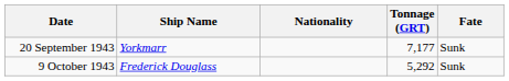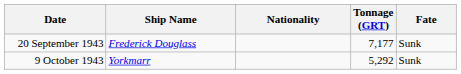 <table class="wikitable sortable">
 <tr>
 <th width="140px">Date</th>
 <th width="180px">Ship Name</th>
 <th width="160px">Nationality</th>
 <th width="25px">Tonnage<br>(<a href='#'>GRT</a>)</th>
 <th width="80px">Fate</th>
 </tr>
 <tr>
 <td align="right">20 September 1943</td>
-<td align="left"><a href='#'><em>Yorkmarr</em></a></td>
+<td align="left"><a href='#'><em>Frederick Douglass</em></a></td>
 <td align="left"></td>
 <td align="right">7,177</td>
 <td align="left">Sunk</td>
 </tr>
 <tr>
 <td align="right">9 October 1943</td>
-<td align="left"><a href='#'><em>Frederick Douglass</em></a></td>
+<td align="left"><a href='#'><em>Yorkmarr</em></a></td>
 <td align="left"></td>
 <td align="right">5,292</td>
 <td align="left">Sunk</td>
 </tr>
 </table>
